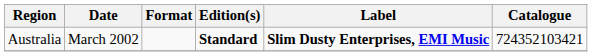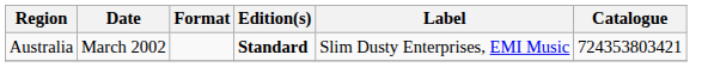 <table class="wikitable plainrowheaders">
 <tr>
 <th scope="col">Region</th>
 <th scope="col">Date</th>
 <th scope="col">Format</th>
 <th scope="col">Edition(s)</th>
 <th scope="col">Label</th>
 <th scope="col">Catalogue</th>
 </tr>
 <tr>
 <td>Australia</td>
 <td>March 2002</td>
 <td></td>
 <td><strong>Standard</strong></td>
-<td><strong>Slim Dusty Enterprises, <a href='#'>EMI Music</a></strong></td>
-<td>724352103421</td>
+<td>Slim Dusty Enterprises, <a href='#'>EMI Music</a></td>
+<td>724353803421</td>
 </tr>
 <tr>
 </tr>
 </table>
